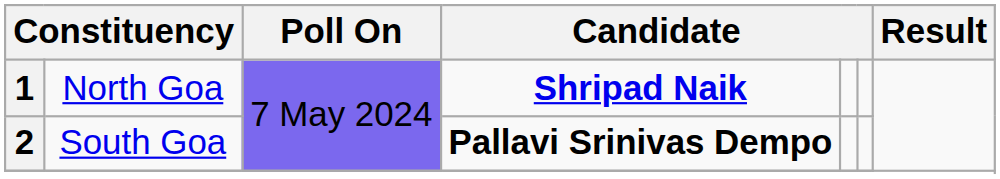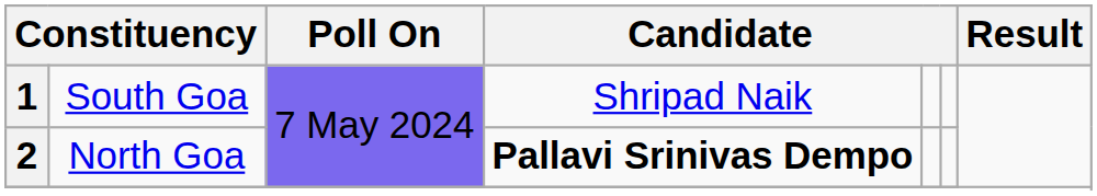 <table class="wikitable" style="text-align:center;">
 <tr>
 <th colspan="2">Constituency</th>
 <th>Poll On</th>
 <th colspan="3">Candidate</th>
 <th>Result</th>
 </tr>
 <tr>
 <th>1</th>
-<td><a href='#'>North Goa</a></td>
+<td><a href='#'>South Goa</a></td>
 <td rowspan="2" bgcolor=#7B68EE>7 May 2024</td>
-<td><strong><a href='#'>Shripad Naik</a></strong></td>
+<td><a href='#'>Shripad Naik</a></td>
 <td></td>
 <td></td>
 </tr>
 <tr>
 <th>2</th>
-<td><a href='#'>South Goa</a></td>
+<td><a href='#'>North Goa</a></td>
 <td><strong>Pallavi Srinivas Dempo</strong></td>
 <td></td>
 <td></td>
 </tr>
 <tr>
 </tr>
 </table>
